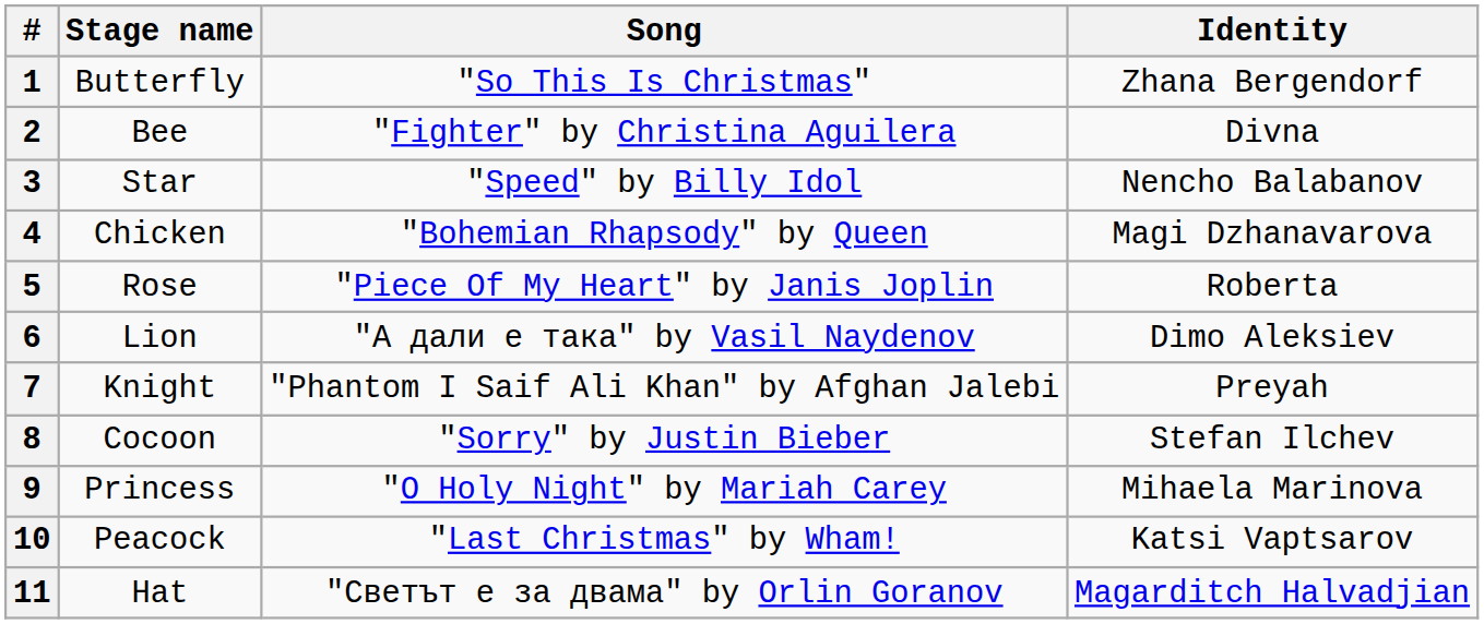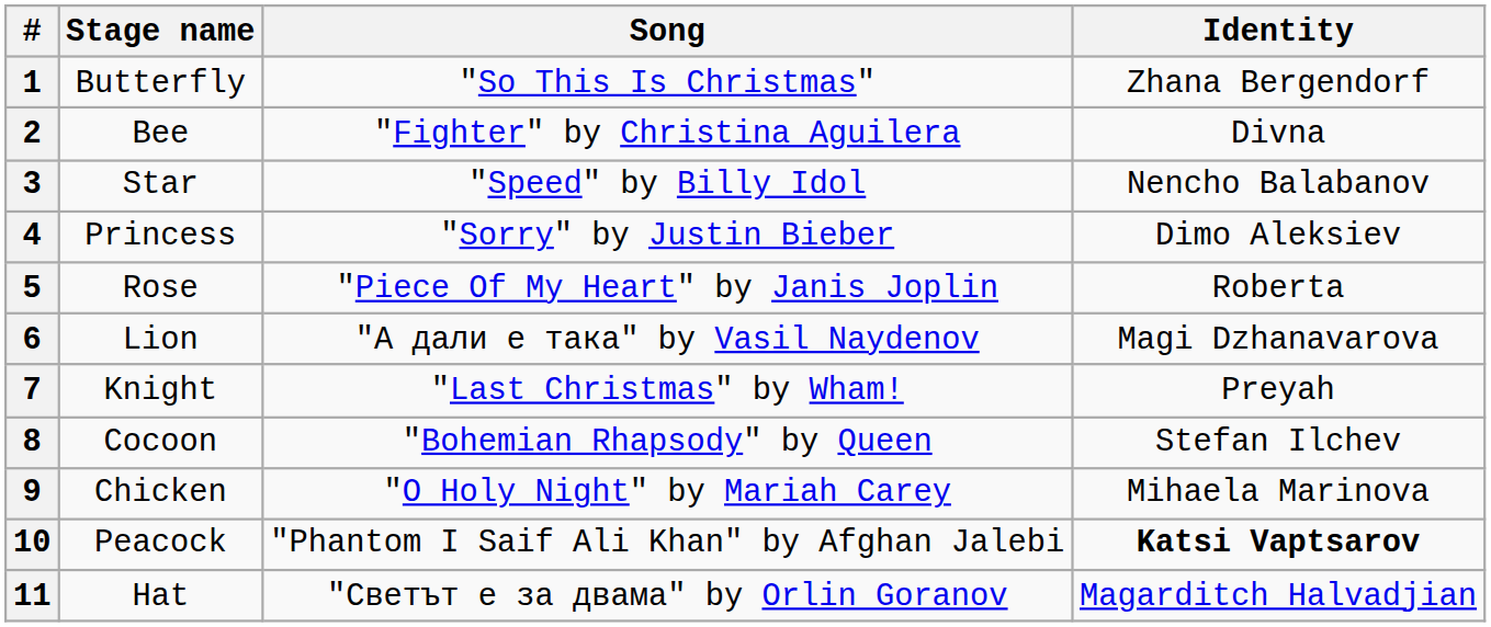 <table class="wikitable" plainrowheaders" style="text-align: center;">
 <tr>
 <th>#</th>
 <th>Stage name</th>
 <th>Song</th>
 <th>Identity</th>
 </tr>
 <tr>
 <th>1</th>
 <td>Butterfly</td>
 <td>"<a href='#'>So This Is Christmas</a>"</td>
 <td>Zhana Bergendorf</td>
 </tr>
 <tr>
 <th>2</th>
 <td>Bee</td>
 <td>"<a href='#'>Fighter</a>" by <a href='#'>Christina Aguilera</a></td>
 <td>Divna</td>
 </tr>
 <tr>
 <th>3</th>
 <td>Star</td>
 <td>"<a href='#'>Speed</a>" by <a href='#'>Billy Idol</a></td>
 <td>Nencho Balabanov</td>
 </tr>
 <tr>
 <th>4</th>
-<td>Chicken</td>
-<td>"<a href='#'>Bohemian Rhapsody</a>" by <a href='#'>Queen</a></td>
-<td>Magi Dzhanavarova</td>
+<td>Princess</td>
+<td>"<a href='#'>Sorry</a>" by <a href='#'>Justin Bieber</a></td>
+<td>Dimo Aleksiev</td>
 </tr>
 <tr>
 <th>5</th>
 <td>Rose</td>
 <td>"<a href='#'>Piece Of My Heart</a>" by <a href='#'>Janis Joplin</a></td>
 <td>Roberta</td>
 </tr>
 <tr>
 <th>6</th>
 <td>Lion</td>
 <td>"А дали е така" by <a href='#'>Vasil Naydenov</a></td>
-<td>Dimo Aleksiev</td>
+<td>Magi Dzhanavarova</td>
 </tr>
 <tr>
 <th>7</th>
 <td>Knight</td>
-<td>"Phantom I Saif Ali Khan" by Afghan Jalebi</td>
+<td>"<a href='#'>Last Christmas</a>" by <a href='#'>Wham!</a></td>
 <td>Preyah</td>
 </tr>
 <tr>
 <th>8</th>
 <td>Cocoon</td>
-<td>"<a href='#'>Sorry</a>" by <a href='#'>Justin Bieber</a></td>
+<td>"<a href='#'>Bohemian Rhapsody</a>" by <a href='#'>Queen</a></td>
 <td>Stefan Ilchev</td>
 </tr>
 <tr>
 <th>9</th>
-<td>Princess</td>
+<td>Chicken</td>
 <td>"<a href='#'>O Holy Night</a>" by <a href='#'>Mariah Carey</a></td>
 <td>Mihaela Marinova</td>
 </tr>
 <tr>
 <th>10</th>
 <td>Peacock</td>
-<td>"<a href='#'>Last Christmas</a>" by <a href='#'>Wham!</a></td>
-<td>Katsi Vaptsarov</td>
+<td>"Phantom I Saif Ali Khan" by Afghan Jalebi</td>
+<td><strong>Katsi Vaptsarov</strong></td>
 </tr>
 <tr>
 <th>11</th>
 <td>Hat</td>
 <td>"Светът е за двама" by <a href='#'>Orlin Goranov</a></td>
 <td><a href='#'>Magarditch Halvadjian</a></td>
 </tr>
 </table>
